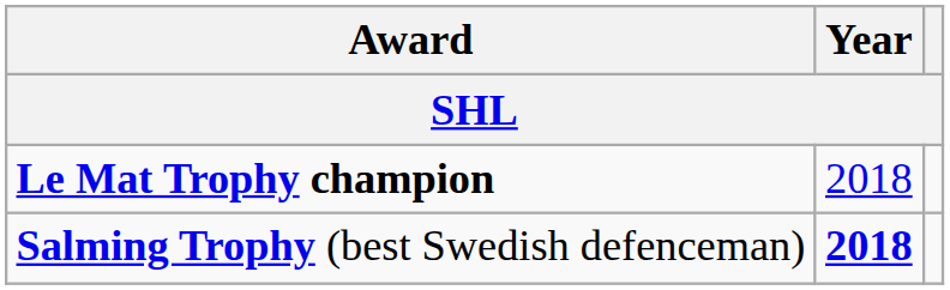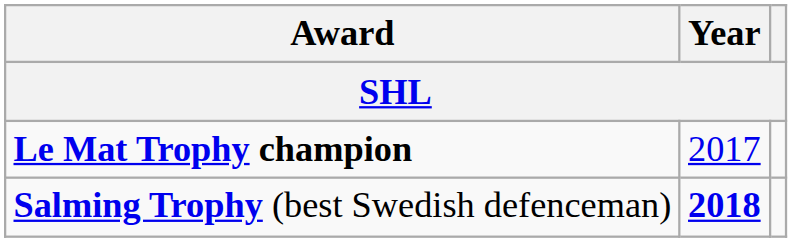 <table class="wikitable">
 <tr>
 <th>Award</th>
 <th>Year</th>
 <th></th>
 </tr>
 <tr>
 <th colspan="3"><a href='#'>SHL</a></th>
 </tr>
 <tr>
 <td><strong><a href='#'>Le Mat Trophy</a> champion</strong></td>
-<td><a href='#'>2018</a></td>
+<td><a href='#'>2017</a></td>
 <td></td>
 </tr>
 <tr>
 <td><strong><a href='#'>Salming Trophy</a></strong> (best Swedish defenceman)</td>
 <td><strong><a href='#'>2018</a></strong></td>
 <td></td>
 </tr>
 </table>
